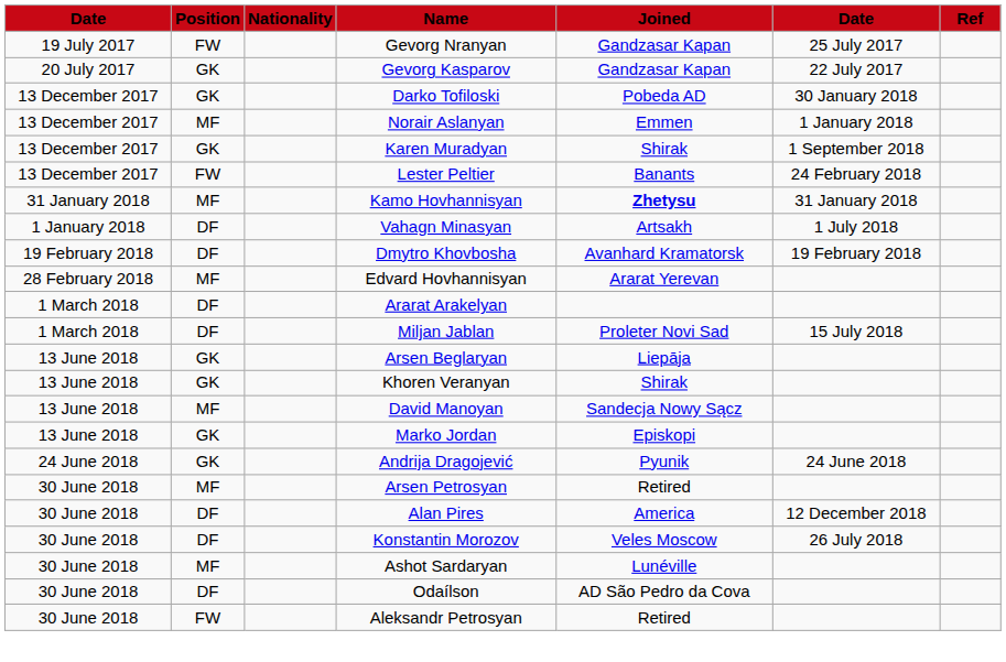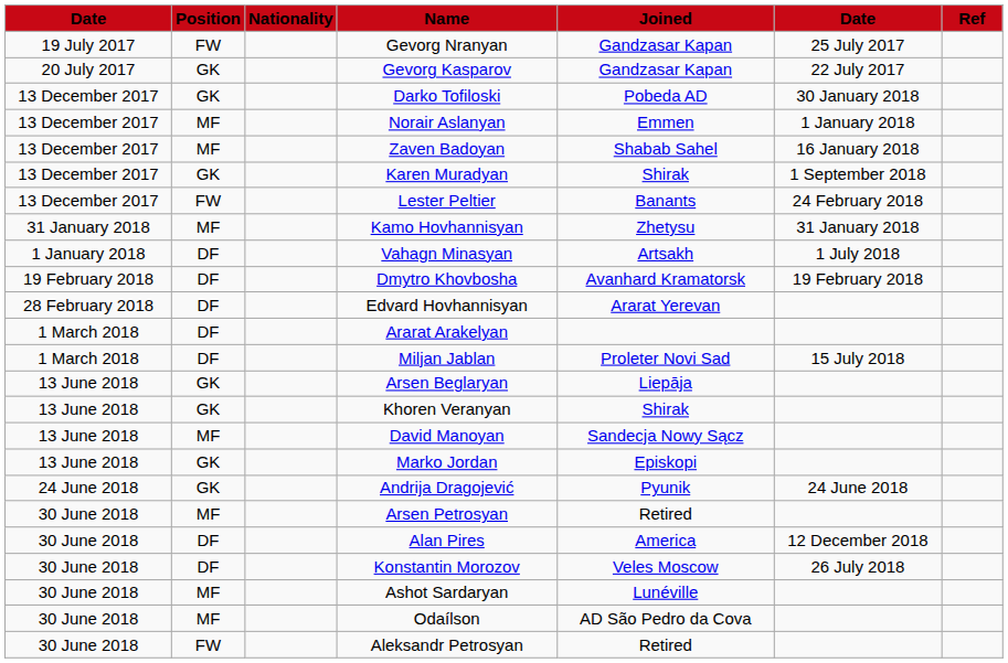 <table class="wikitable"  style="text-align:center; font-size:90%; ">
 <tr>
 <th style="background:#C80815; color:black; width:150px;">Date</th>
 <th style="background:#C80815; color:black; width:50px;">Position</th>
 <th style="background:#C80815; color:black; width:50px;">Nationality</th>
 <th style="background:#C80815; color:black; width:200px;">Name</th>
 <th style="background:#C80815; color:black; width:200px;">Joined</th>
 <th style="background:#C80815; color:black; width:150px;">Date</th>
 <th style="background:#C80815; color:black; width:50px;">Ref</th>
 </tr>
 <tr>
 <td>19 July 2017</td>
 <td>FW</td>
 <td></td>
 <td>Gevorg Nranyan</td>
 <td><a href='#'>Gandzasar Kapan</a></td>
 <td>25 July 2017</td>
 <td></td>
 </tr>
 <tr>
 <td>20 July 2017</td>
 <td>GK</td>
 <td></td>
 <td><a href='#'>Gevorg Kasparov</a></td>
 <td><a href='#'>Gandzasar Kapan</a></td>
 <td>22 July 2017</td>
 <td></td>
 </tr>
 <tr>
 <td>13 December 2017</td>
 <td>GK</td>
 <td></td>
 <td><a href='#'>Darko Tofiloski</a></td>
 <td><a href='#'>Pobeda AD</a></td>
 <td>30 January 2018</td>
 <td></td>
 </tr>
 <tr>
 <td>13 December 2017</td>
 <td>MF</td>
 <td></td>
 <td><a href='#'>Norair Aslanyan</a></td>
 <td><a href='#'>Emmen</a></td>
 <td>1 January 2018</td>
 <td></td>
 </tr>
 <tr>
 <td>13 December 2017</td>
+<td>MF</td>
+<td></td>
+<td><a href='#'>Zaven Badoyan</a></td>
+<td><a href='#'>Shabab Sahel</a></td>
+<td>16 January 2018</td>
+<td></td>
+</tr>
+<tr>
+<td>13 December 2017</td>
 <td>GK</td>
 <td></td>
 <td><a href='#'>Karen Muradyan</a></td>
 <td><a href='#'>Shirak</a></td>
 <td>1 September 2018</td>
 <td></td>
 </tr>
 <tr>
 <td>13 December 2017</td>
 <td>FW</td>
 <td></td>
 <td><a href='#'>Lester Peltier</a></td>
 <td><a href='#'>Banants</a></td>
 <td>24 February 2018</td>
 <td></td>
 </tr>
 <tr>
 <td>31 January 2018</td>
 <td>MF</td>
 <td></td>
 <td><a href='#'>Kamo Hovhannisyan</a></td>
-<td><strong><a href='#'>Zhetysu</a></strong></td>
+<td><a href='#'>Zhetysu</a></td>
 <td>31 January 2018</td>
 <td></td>
 </tr>
 <tr>
 <td>1 January 2018</td>
 <td>DF</td>
 <td></td>
 <td><a href='#'>Vahagn Minasyan</a></td>
 <td><a href='#'>Artsakh</a></td>
 <td>1 July 2018</td>
 <td></td>
 </tr>
 <tr>
 <td>19 February 2018</td>
 <td>DF</td>
 <td></td>
 <td><a href='#'>Dmytro Khovbosha</a></td>
 <td><a href='#'>Avanhard Kramatorsk</a></td>
 <td>19 February 2018</td>
 <td></td>
 </tr>
 <tr>
 <td>28 February 2018</td>
-<td>MF</td>
+<td>DF</td>
 <td></td>
 <td>Edvard Hovhannisyan</td>
 <td><a href='#'>Ararat Yerevan</a></td>
 <td></td>
 <td></td>
 </tr>
 <tr>
 <td>1 March 2018</td>
 <td>DF</td>
 <td></td>
 <td><a href='#'>Ararat Arakelyan</a></td>
 <td></td>
 <td></td>
 <td></td>
 </tr>
 <tr>
 <td>1 March 2018</td>
 <td>DF</td>
 <td></td>
 <td><a href='#'>Miljan Jablan</a></td>
 <td><a href='#'>Proleter Novi Sad</a></td>
 <td>15 July 2018</td>
 <td></td>
 </tr>
 <tr>
 <td>13 June 2018</td>
 <td>GK</td>
 <td></td>
 <td><a href='#'>Arsen Beglaryan</a></td>
 <td><a href='#'>Liepāja</a></td>
 <td></td>
 <td></td>
 </tr>
 <tr>
 <td>13 June 2018</td>
 <td>GK</td>
 <td></td>
 <td>Khoren Veranyan</td>
 <td><a href='#'>Shirak</a></td>
 <td></td>
 <td></td>
 </tr>
 <tr>
 <td>13 June 2018</td>
 <td>MF</td>
 <td></td>
 <td><a href='#'>David Manoyan</a></td>
 <td><a href='#'>Sandecja Nowy Sącz</a></td>
 <td></td>
 <td></td>
 </tr>
 <tr>
 <td>13 June 2018</td>
 <td>GK</td>
 <td></td>
 <td><a href='#'>Marko Jordan</a></td>
 <td><a href='#'>Episkopi</a></td>
 <td></td>
 <td></td>
 </tr>
 <tr>
 <td>24 June 2018</td>
 <td>GK</td>
 <td></td>
 <td><a href='#'>Andrija Dragojević</a></td>
 <td><a href='#'>Pyunik</a></td>
 <td>24 June 2018</td>
 <td></td>
 </tr>
 <tr>
 <td>30 June 2018</td>
 <td>MF</td>
 <td></td>
 <td><a href='#'>Arsen Petrosyan</a></td>
 <td>Retired</td>
 <td></td>
 <td></td>
 </tr>
 <tr>
 <td>30 June 2018</td>
 <td>DF</td>
 <td></td>
 <td><a href='#'>Alan Pires</a></td>
 <td><a href='#'>America</a></td>
 <td>12 December 2018</td>
 <td></td>
 </tr>
 <tr>
 <td>30 June 2018</td>
 <td>DF</td>
 <td></td>
 <td><a href='#'>Konstantin Morozov</a></td>
 <td><a href='#'>Veles Moscow</a></td>
 <td>26 July 2018</td>
 <td></td>
 </tr>
 <tr>
 <td>30 June 2018</td>
 <td>MF</td>
 <td></td>
 <td>Ashot Sardaryan</td>
 <td><a href='#'>Lunéville</a></td>
 <td></td>
 <td></td>
 </tr>
 <tr>
 <td>30 June 2018</td>
-<td>DF</td>
+<td>MF</td>
 <td></td>
 <td>Odaílson</td>
 <td>AD São Pedro da Cova</td>
 <td></td>
 <td></td>
 </tr>
 <tr>
 <td>30 June 2018</td>
 <td>FW</td>
 <td></td>
 <td>Aleksandr Petrosyan</td>
 <td>Retired</td>
 <td></td>
 <td></td>
 </tr>
 </table>
